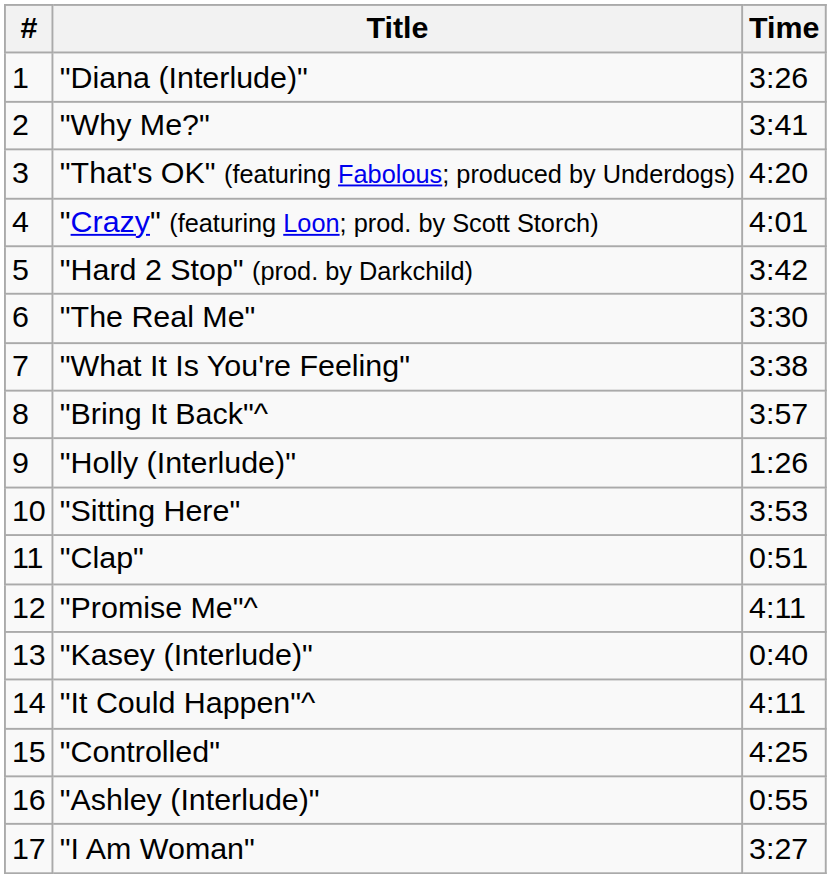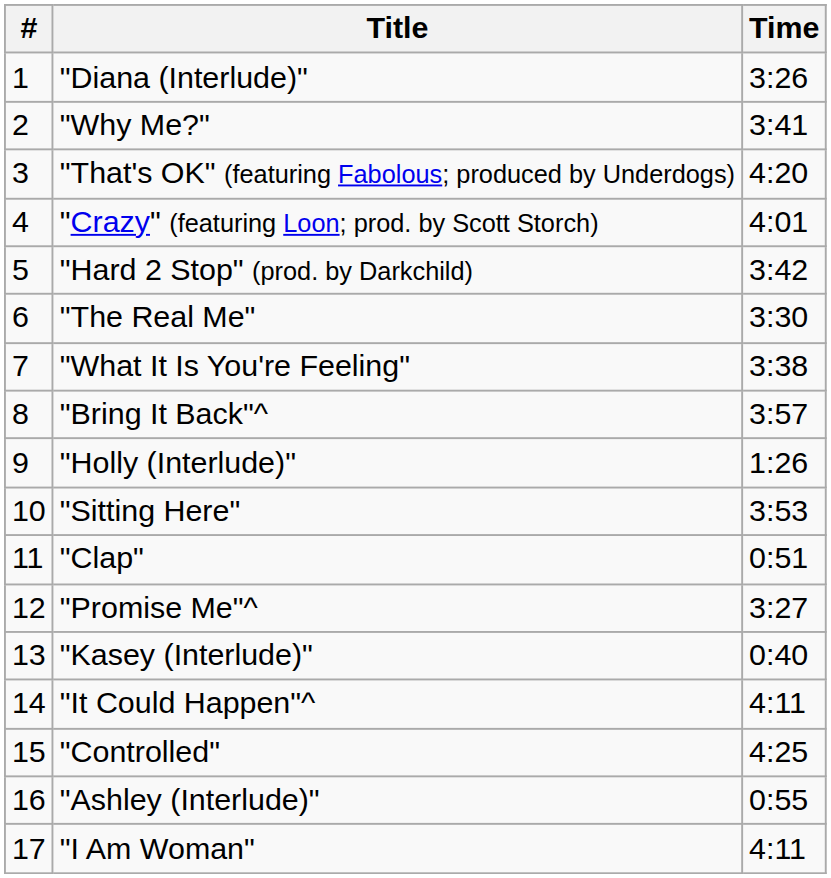 <table class="wikitable">
 <tr>
 <th align="center">#</th>
 <th align="center">Title</th>
 <th align="center">Time</th>
 </tr>
 <tr>
 <td>1</td>
 <td>"Diana (Interlude)"</td>
 <td>3:26</td>
 </tr>
 <tr>
 <td>2</td>
 <td>"Why Me?"</td>
 <td>3:41</td>
 </tr>
 <tr>
 <td>3</td>
 <td>"That's OK" <small>(featuring <a href='#'>Fabolous</a>; produced by Underdogs)</small></td>
 <td>4:20</td>
 </tr>
 <tr>
 <td>4</td>
 <td>"<a href='#'>Crazy</a>" <small>(featuring <a href='#'>Loon</a>; prod. by Scott Storch)</small></td>
 <td>4:01</td>
 </tr>
 <tr>
 <td>5</td>
 <td>"Hard 2 Stop" <small>(prod. by Darkchild)</small></td>
 <td>3:42</td>
 </tr>
 <tr>
 <td>6</td>
 <td>"The Real Me"</td>
 <td>3:30</td>
 </tr>
 <tr>
 <td>7</td>
 <td>"What It Is You're Feeling"</td>
 <td>3:38</td>
 </tr>
 <tr>
 <td>8</td>
 <td>"Bring It Back"^</td>
 <td>3:57</td>
 </tr>
 <tr>
 <td>9</td>
 <td>"Holly (Interlude)"</td>
 <td>1:26</td>
 </tr>
 <tr>
 <td>10</td>
 <td>"Sitting Here"</td>
 <td>3:53</td>
 </tr>
 <tr>
 <td>11</td>
 <td>"Clap"</td>
 <td>0:51</td>
 </tr>
 <tr>
 <td>12</td>
 <td>"Promise Me"^</td>
-<td>4:11</td>
+<td>3:27</td>
 </tr>
 <tr>
 <td>13</td>
 <td>"Kasey (Interlude)"</td>
 <td>0:40</td>
 </tr>
 <tr>
 <td>14</td>
 <td>"It Could Happen"^</td>
 <td>4:11</td>
 </tr>
 <tr>
 <td>15</td>
 <td>"Controlled"</td>
 <td>4:25</td>
 </tr>
 <tr>
 <td>16</td>
 <td>"Ashley (Interlude)"</td>
 <td>0:55</td>
 </tr>
 <tr>
 <td>17</td>
 <td>"I Am Woman"</td>
-<td>3:27</td>
+<td>4:11</td>
 </tr>
 </table>
